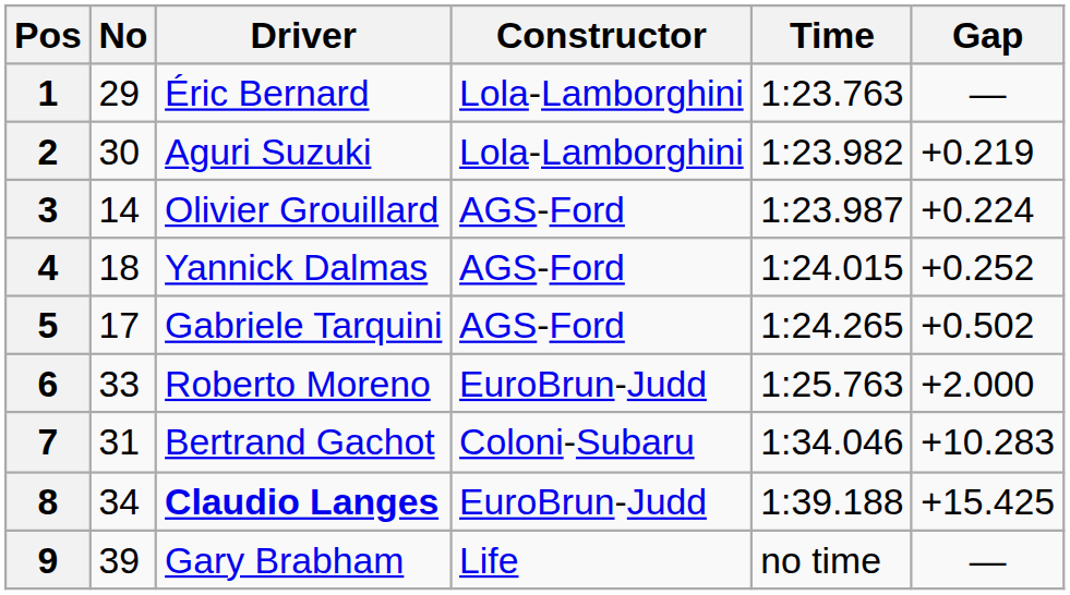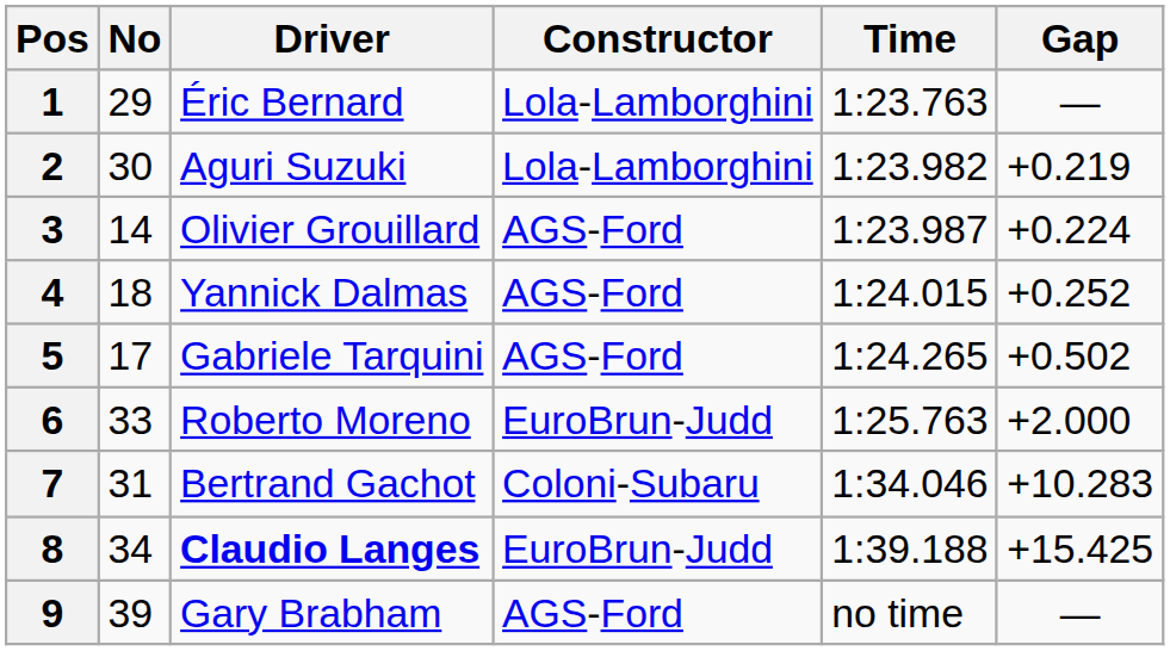 <table class="wikitable sortable" style="font-size: 95%;">
 <tr>
 <th>Pos</th>
 <th>No</th>
 <th>Driver</th>
 <th>Constructor</th>
 <th>Time</th>
 <th>Gap</th>
 </tr>
 <tr>
 <th>1</th>
 <td>29</td>
 <td> <a href='#'>Éric Bernard</a></td>
 <td><a href='#'>Lola</a>-<a href='#'>Lamborghini</a></td>
 <td>1:23.763</td>
 <td align="center">—</td>
 </tr>
 <tr>
 <th>2</th>
 <td>30</td>
 <td> <a href='#'>Aguri Suzuki</a></td>
 <td><a href='#'>Lola</a>-<a href='#'>Lamborghini</a></td>
 <td>1:23.982</td>
 <td>+0.219</td>
 </tr>
 <tr>
 <th>3</th>
 <td>14</td>
 <td> <a href='#'>Olivier Grouillard</a></td>
 <td><a href='#'>AGS</a>-<a href='#'>Ford</a></td>
 <td>1:23.987</td>
 <td>+0.224</td>
 </tr>
 <tr>
 <th>4</th>
 <td>18</td>
 <td> <a href='#'>Yannick Dalmas</a></td>
 <td><a href='#'>AGS</a>-<a href='#'>Ford</a></td>
 <td>1:24.015</td>
 <td>+0.252</td>
 </tr>
 <tr>
 <th>5</th>
 <td>17</td>
 <td> <a href='#'>Gabriele Tarquini</a></td>
 <td><a href='#'>AGS</a>-<a href='#'>Ford</a></td>
 <td>1:24.265</td>
 <td>+0.502</td>
 </tr>
 <tr>
 <th>6</th>
 <td>33</td>
 <td> <a href='#'>Roberto Moreno</a></td>
 <td><a href='#'>EuroBrun</a>-<a href='#'>Judd</a></td>
 <td>1:25.763</td>
 <td>+2.000</td>
 </tr>
 <tr>
 <th>7</th>
 <td>31</td>
 <td> <a href='#'>Bertrand Gachot</a></td>
 <td><a href='#'>Coloni</a>-<a href='#'>Subaru</a></td>
 <td>1:34.046</td>
 <td>+10.283</td>
 </tr>
 <tr>
 <th>8</th>
 <td>34</td>
 <td><strong> <a href='#'>Claudio Langes</a></strong></td>
 <td><a href='#'>EuroBrun</a>-<a href='#'>Judd</a></td>
 <td>1:39.188</td>
 <td>+15.425</td>
 </tr>
 <tr>
 <th>9</th>
 <td>39</td>
 <td> <a href='#'>Gary Brabham</a></td>
-<td><a href='#'>Life</a></td>
+<td><a href='#'>AGS</a>-<a href='#'>Ford</a></td>
 <td>no time</td>
 <td align="center">—</td>
 </tr>
 </table>
